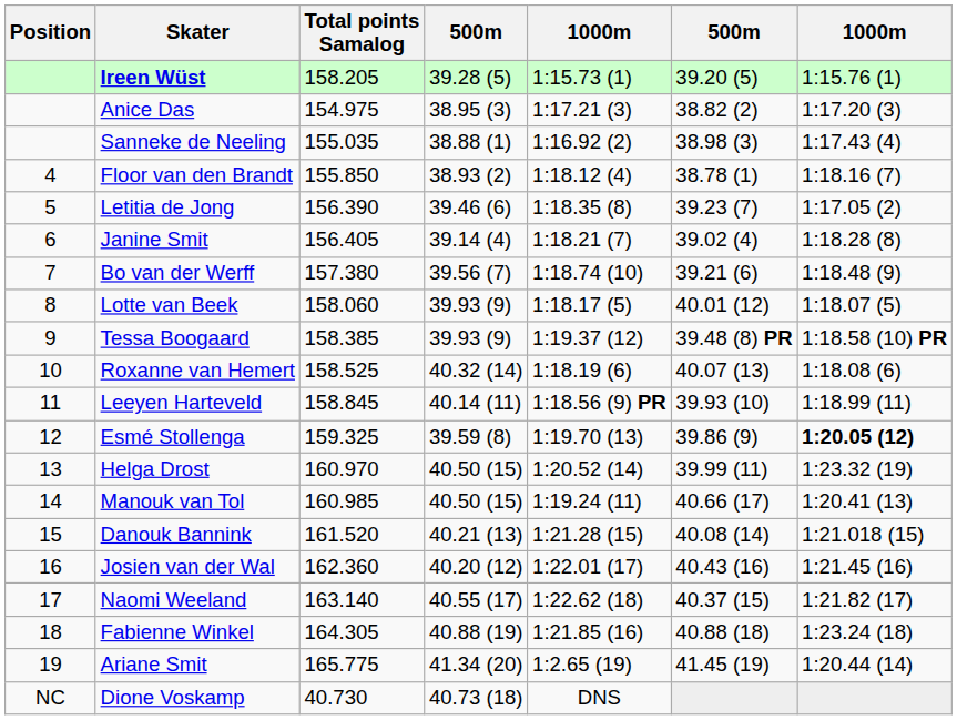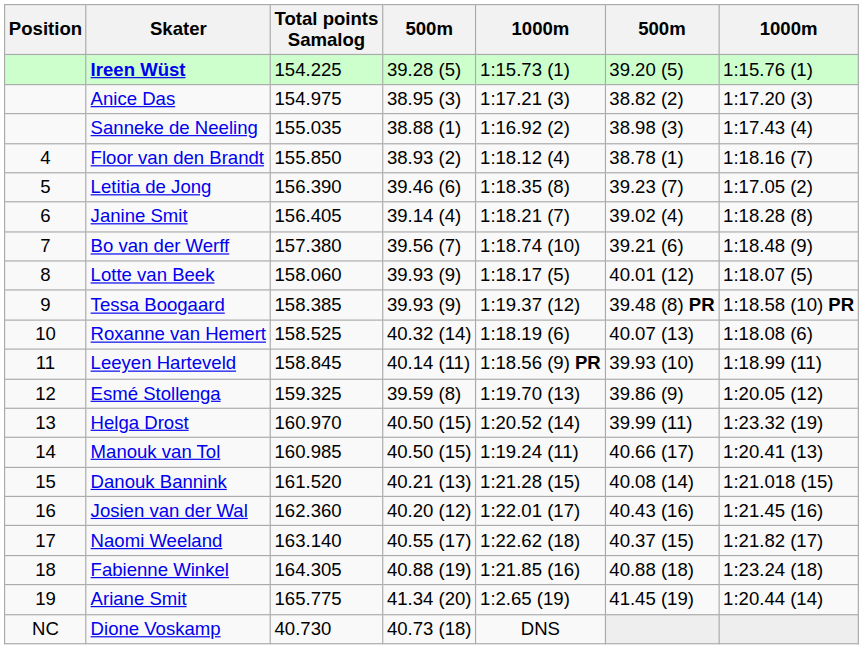 <table class="wikitable">
 <tr>
 <th>Position</th>
 <th>Skater</th>
 <th>Total points <br> Samalog</th>
 <th>500m</th>
 <th>1000m</th>
 <th>500m</th>
 <th>1000m</th>
 </tr>
 <tr bgcolor=ccffcc>
 <td style="text-align:center"></td>
 <td><strong><a href='#'>Ireen Wüst</a></strong></td>
-<td>158.205</td>
+<td>154.225</td>
 <td>39.28 (5)</td>
 <td>1:15.73 (1)</td>
 <td>39.20 (5)</td>
 <td>1:15.76 (1)</td>
 </tr>
 <tr>
 <td style="text-align:center"></td>
 <td><a href='#'>Anice Das</a></td>
 <td>154.975</td>
 <td>38.95 (3)</td>
 <td>1:17.21 (3)</td>
 <td>38.82 (2)</td>
 <td>1:17.20 (3)</td>
 </tr>
 <tr>
 <td style="text-align:center"></td>
 <td><a href='#'>Sanneke de Neeling</a></td>
 <td>155.035</td>
 <td>38.88 (1)</td>
 <td>1:16.92 (2)</td>
 <td>38.98 (3)</td>
 <td>1:17.43 (4)</td>
 </tr>
 <tr>
 <td style="text-align:center">4</td>
 <td><a href='#'>Floor van den Brandt</a></td>
 <td>155.850</td>
 <td>38.93 (2)</td>
 <td>1:18.12 (4)</td>
 <td>38.78 (1)</td>
 <td>1:18.16 (7)</td>
 </tr>
 <tr>
 <td style="text-align:center">5</td>
 <td><a href='#'>Letitia de Jong</a></td>
 <td>156.390</td>
 <td>39.46 (6)</td>
 <td>1:18.35 (8)</td>
 <td>39.23 (7)</td>
 <td>1:17.05 (2)</td>
 </tr>
 <tr>
 <td style="text-align:center">6</td>
 <td><a href='#'>Janine Smit</a></td>
 <td>156.405</td>
 <td>39.14 (4)</td>
 <td>1:18.21 (7)</td>
 <td>39.02 (4)</td>
 <td>1:18.28 (8)</td>
 </tr>
 <tr>
 <td style="text-align:center">7</td>
 <td><a href='#'>Bo van der Werff</a></td>
 <td>157.380</td>
 <td>39.56 (7)</td>
 <td>1:18.74 (10)</td>
 <td>39.21 (6)</td>
 <td>1:18.48 (9)</td>
 </tr>
 <tr>
 <td style="text-align:center">8</td>
 <td><a href='#'>Lotte van Beek</a></td>
 <td>158.060</td>
 <td>39.93 (9)</td>
 <td>1:18.17 (5)</td>
 <td>40.01 (12)</td>
 <td>1:18.07 (5)</td>
 </tr>
 <tr>
 <td style="text-align:center">9</td>
 <td><a href='#'>Tessa Boogaard</a></td>
 <td>158.385</td>
 <td>39.93 (9)</td>
 <td>1:19.37 (12)</td>
 <td>39.48 (8) <strong>PR</strong></td>
 <td>1:18.58 (10) <strong>PR </strong></td>
 </tr>
 <tr>
 <td style="text-align:center">10</td>
 <td><a href='#'>Roxanne van Hemert</a></td>
 <td>158.525</td>
 <td>40.32 (14)</td>
 <td>1:18.19 (6)</td>
 <td>40.07 (13)</td>
 <td>1:18.08 (6)</td>
 </tr>
 <tr>
 <td style="text-align:center">11</td>
 <td><a href='#'>Leeyen Harteveld</a></td>
 <td>158.845</td>
 <td>40.14 (11)</td>
 <td>1:18.56 (9) <strong>PR</strong></td>
 <td>39.93 (10)</td>
 <td>1:18.99 (11)</td>
 </tr>
 <tr>
 <td style="text-align:center">12</td>
 <td><a href='#'>Esmé Stollenga</a></td>
 <td>159.325</td>
 <td>39.59 (8)</td>
 <td>1:19.70 (13)</td>
 <td>39.86 (9)</td>
-<td><strong>1:20.05 (12)</strong></td>
+<td>1:20.05 (12)</td>
 </tr>
 <tr>
 <td style="text-align:center">13</td>
 <td><a href='#'>Helga Drost</a></td>
 <td>160.970</td>
 <td>40.50 (15)</td>
 <td>1:20.52 (14)</td>
 <td>39.99 (11)</td>
 <td>1:23.32 (19)</td>
 </tr>
 <tr>
 <td style="text-align:center">14</td>
 <td><a href='#'>Manouk van Tol</a></td>
 <td>160.985</td>
 <td>40.50 (15)</td>
 <td>1:19.24 (11)</td>
 <td>40.66 (17)</td>
 <td>1:20.41 (13)</td>
 </tr>
 <tr>
 <td style="text-align:center">15</td>
 <td><a href='#'>Danouk Bannink</a></td>
 <td>161.520</td>
 <td>40.21 (13)</td>
 <td>1:21.28 (15)</td>
 <td>40.08 (14)</td>
 <td>1:21.018 (15)</td>
 </tr>
 <tr>
 <td style="text-align:center">16</td>
 <td><a href='#'>Josien van der Wal</a></td>
 <td>162.360</td>
 <td>40.20 (12)</td>
 <td>1:22.01 (17)</td>
 <td>40.43 (16)</td>
 <td>1:21.45 (16)</td>
 </tr>
 <tr>
 <td style="text-align:center">17</td>
 <td><a href='#'>Naomi Weeland</a></td>
 <td>163.140</td>
 <td>40.55 (17)</td>
 <td>1:22.62 (18)</td>
 <td>40.37 (15)</td>
 <td>1:21.82 (17)</td>
 </tr>
 <tr>
 <td style="text-align:center">18</td>
 <td><a href='#'>Fabienne Winkel</a></td>
 <td>164.305</td>
 <td>40.88 (19)</td>
 <td>1:21.85 (16)</td>
 <td>40.88 (18)</td>
 <td>1:23.24 (18)</td>
 </tr>
 <tr>
 <td style="text-align:center">19</td>
 <td><a href='#'>Ariane Smit</a></td>
 <td>165.775</td>
 <td>41.34 (20)</td>
 <td>1:2.65 (19)</td>
 <td>41.45 (19)</td>
 <td>1:20.44 (14)</td>
 </tr>
 <tr>
 <td style="text-align:center">NC</td>
 <td><a href='#'>Dione Voskamp</a></td>
 <td>40.730</td>
 <td>40.73 (18)</td>
 <td style="text-align:center">DNS</td>
 <td bgcolor=#EEEEEE></td>
 <td bgcolor=#EEEEEE></td>
 </tr>
 </table>
